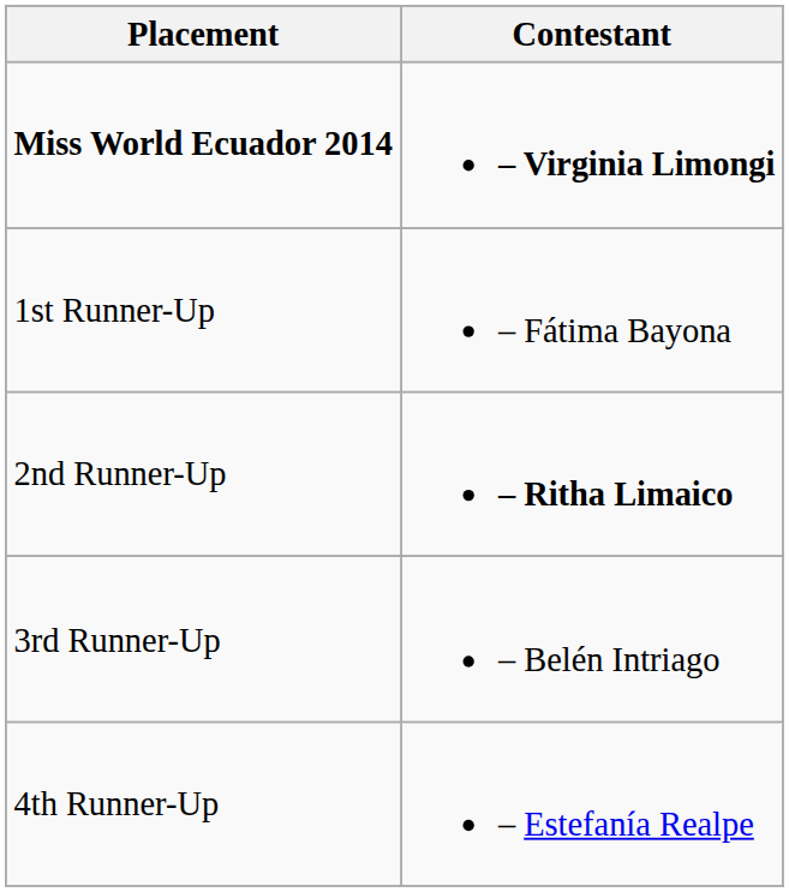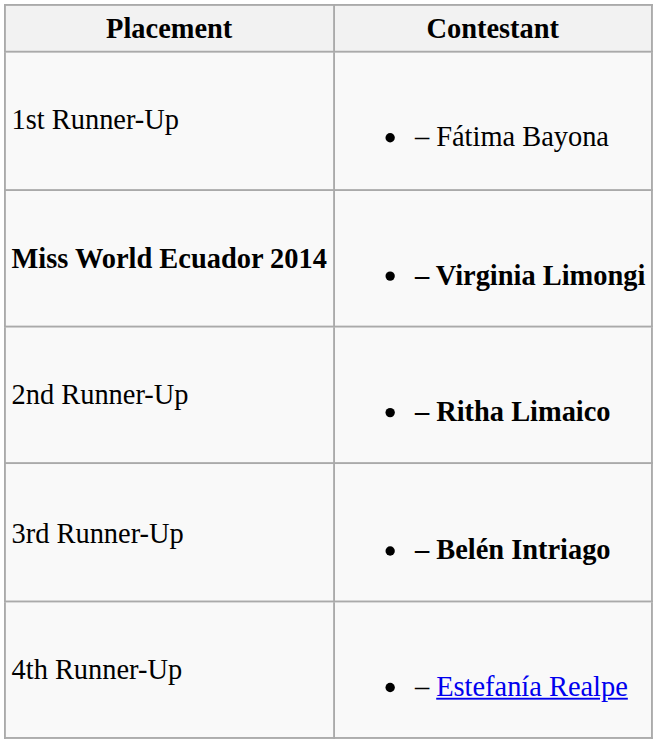 <table class="wikitable sortable" style="font-size: 95%;">
 <tr>
 <th>Placement</th>
 <th>Contestant</th>
 </tr>
 <tr>
+<td>1st Runner-Up</td>
+<td><br><ul><li> – Fátima Bayona</li></ul></td>
+</tr>
+<tr>
 <td><strong>Miss World Ecuador 2014</strong></td>
 <td><br><ul><li><strong> – Virginia Limongi</strong></li></ul></td>
-</tr>
-<tr>
-<td>1st Runner-Up</td>
-<td><br><ul><li> – Fátima Bayona</li></ul></td>
 </tr>
 <tr>
 <td>2nd Runner-Up</td>
 <td><strong><br><ul><li> – Ritha Limaico</li></ul></strong></td>
 </tr>
 <tr>
 <td>3rd Runner-Up</td>
-<td><br><ul><li> – Belén Intriago</li></ul></td>
+<td><strong><br><ul><li> – Belén Intriago</li></ul></strong></td>
 </tr>
 <tr>
 <td>4th Runner-Up</td>
 <td><br><ul><li> – <a href='#'>Estefanía Realpe</a></li></ul></td>
 </tr>
 </table>
